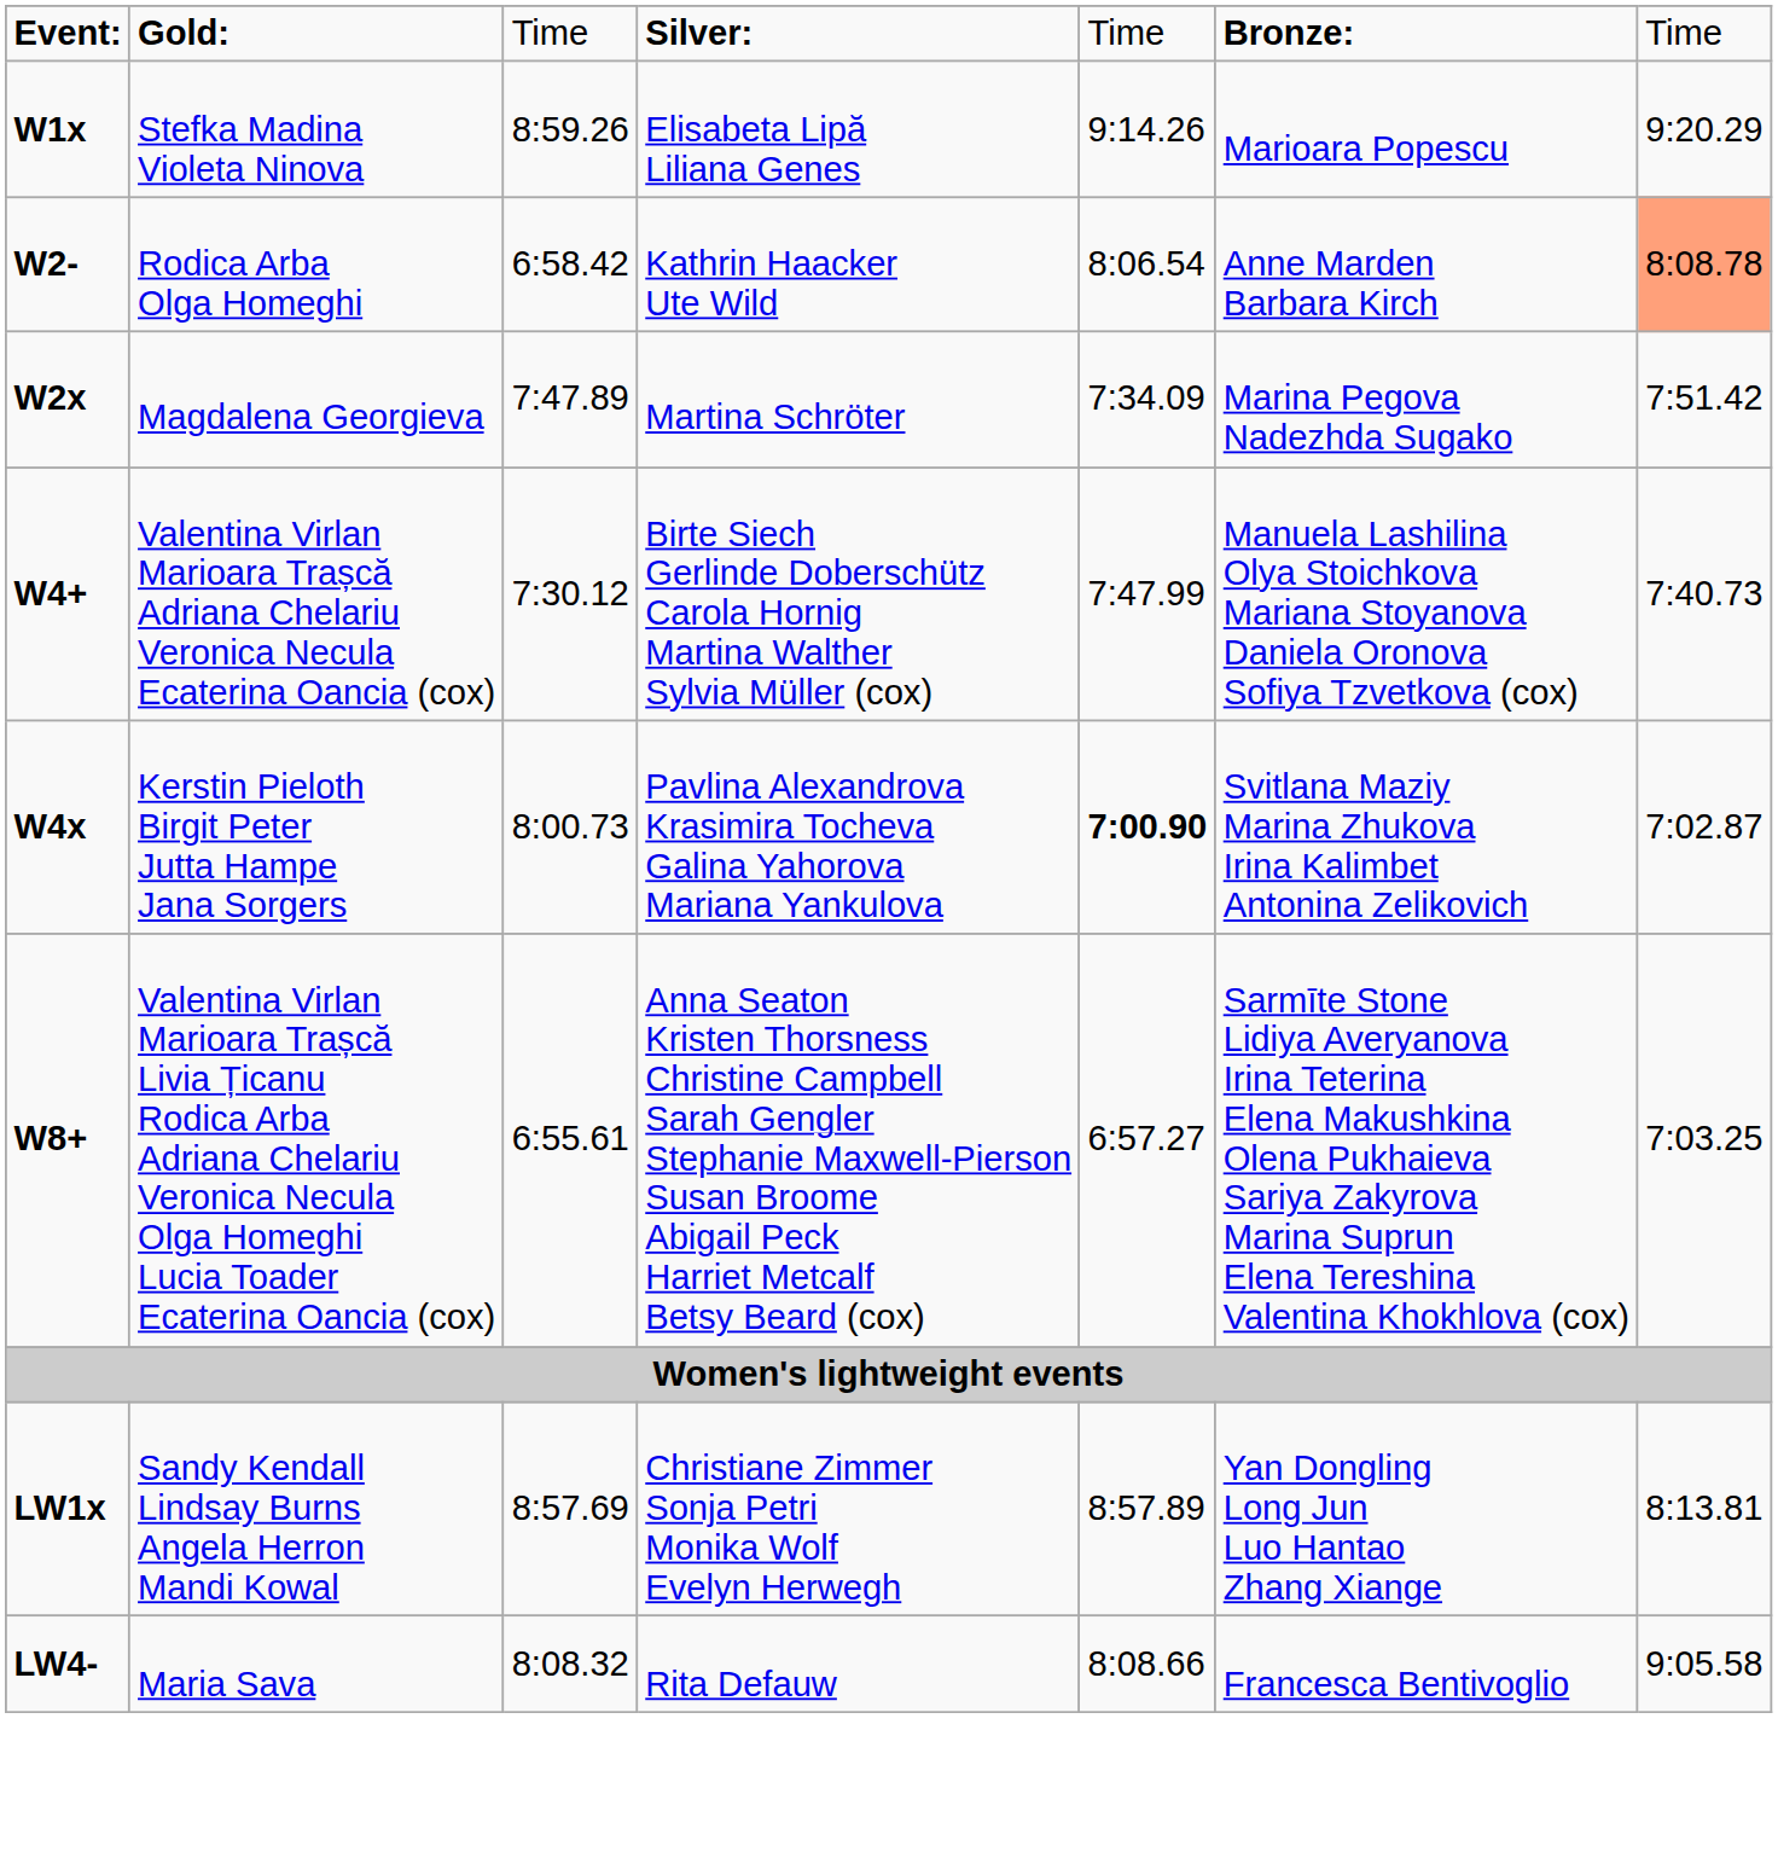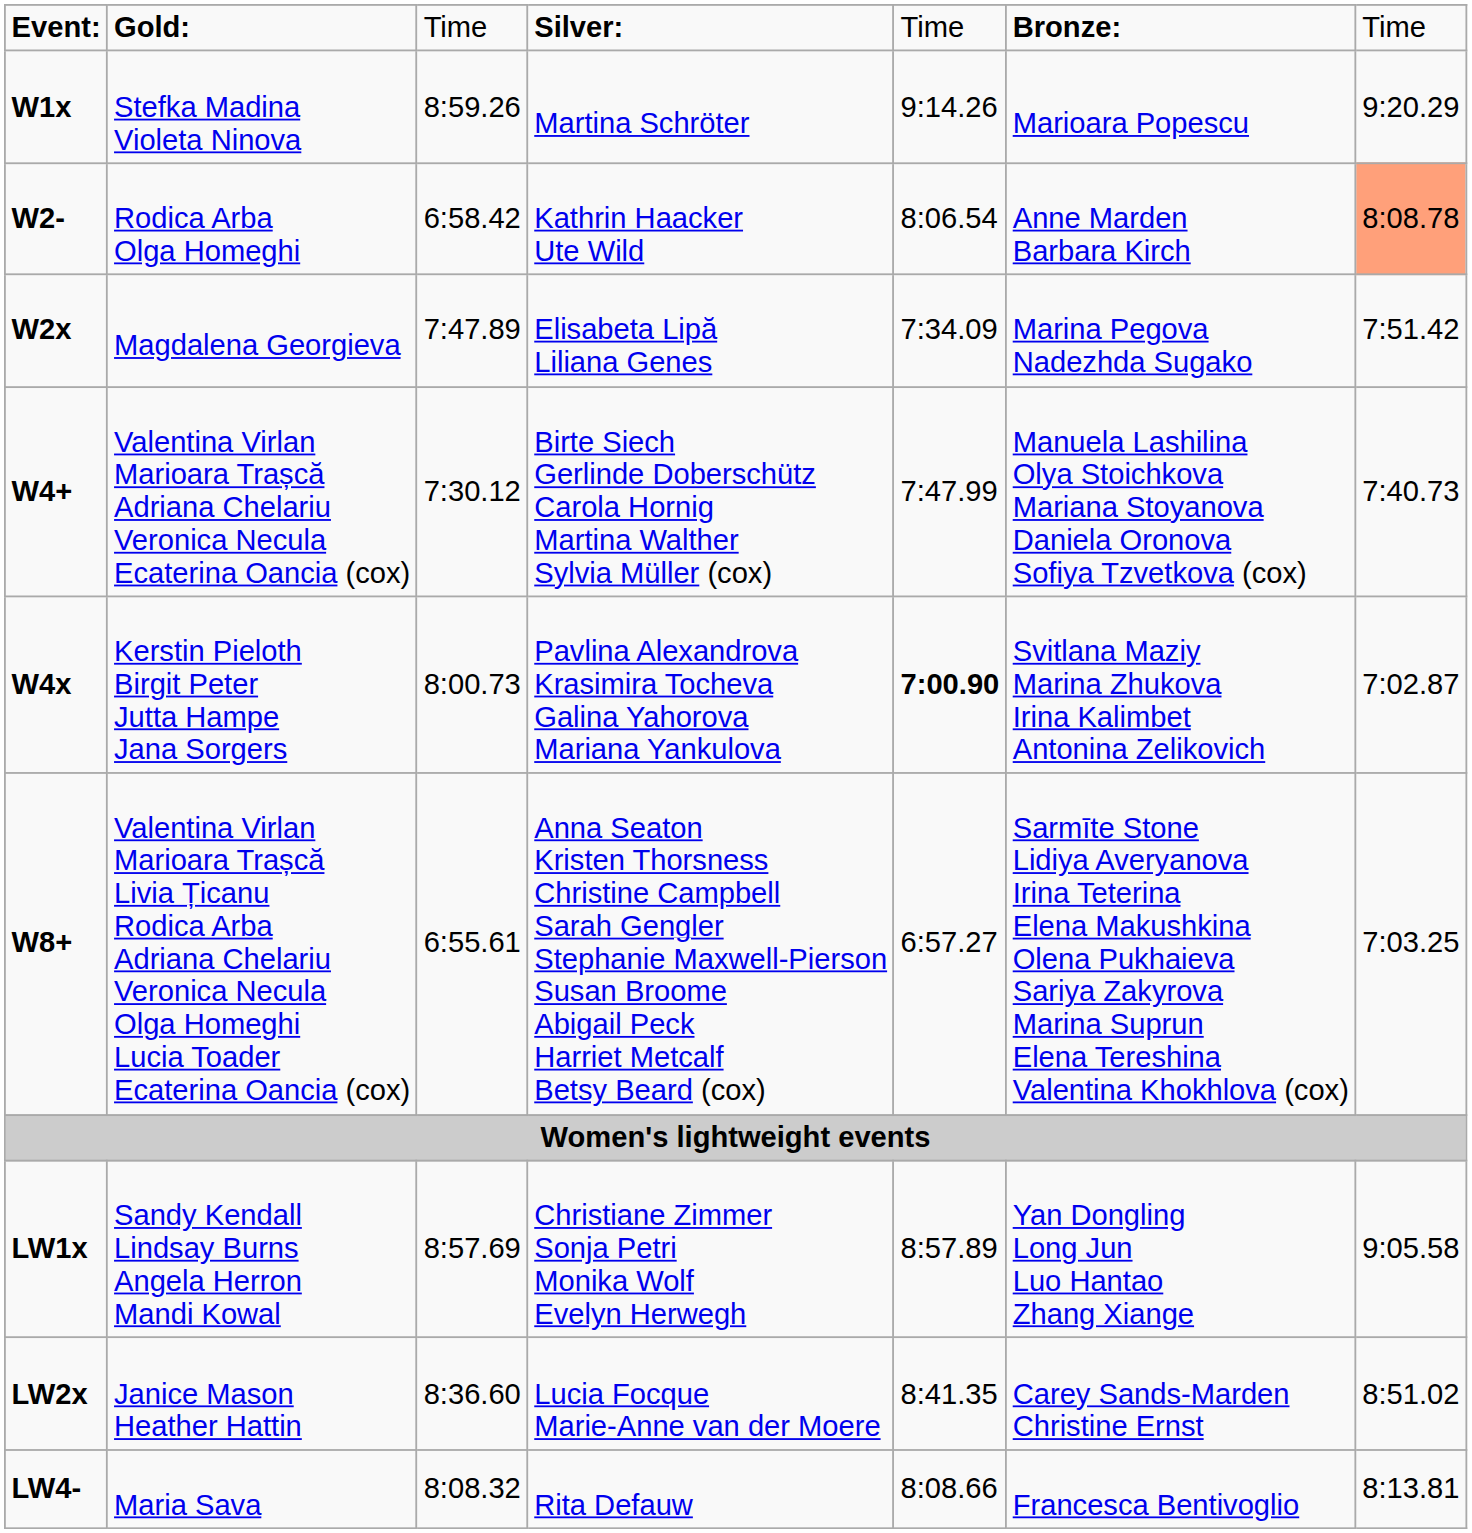 <table class="wikitable">
 <tr>
 <td><strong>Event:</strong></td>
 <td !style="text-align:center;background-color:gold;"><strong>Gold:</strong></td>
 <td !style="text-align:center;background-color:gold;">Time</td>
 <td !style="text-align:center;background-color:silver;"><strong>Silver:</strong></td>
 <td !style="text-align:center;background-color:silver;">Time</td>
 <td !style="text-align:center;background-color:#CC9966;"><strong>Bronze:</strong></td>
 <td !style="text-align:center;background-color:#CC9966;">Time</td>
 </tr>
 <tr>
 <td><strong>W1x</strong></td>
 <td> <br> <a href='#'>Stefka Madina</a> <br> <a href='#'>Violeta Ninova</a></td>
 <td>8:59.26</td>
-<td> <br> <a href='#'>Elisabeta Lipă</a> <br> <a href='#'>Liliana Genes</a></td>
+<td> <br> <a href='#'>Martina Schröter</a></td>
 <td>9:14.26</td>
 <td> <br> <a href='#'>Marioara Popescu</a></td>
 <td>9:20.29</td>
 </tr>
 <tr>
 <td><strong>W2-</strong></td>
 <td> <br> <a href='#'>Rodica Arba</a> <br> <a href='#'>Olga Homeghi</a></td>
 <td>6:58.42</td>
 <td> <br> <a href='#'>Kathrin Haacker</a> <br> <a href='#'>Ute Wild</a></td>
 <td>8:06.54</td>
 <td> <br> <a href='#'>Anne Marden</a> <br> <a href='#'>Barbara Kirch</a></td>
 <td style="background: lightsalmon;">8:08.78</td>
 </tr>
 <tr>
 <td><strong>W2x</strong></td>
 <td> <br> <a href='#'>Magdalena Georgieva</a></td>
 <td>7:47.89</td>
-<td> <br> <a href='#'>Martina Schröter</a></td>
+<td> <br> <a href='#'>Elisabeta Lipă</a> <br> <a href='#'>Liliana Genes</a></td>
 <td>7:34.09</td>
 <td> <br> <a href='#'>Marina Pegova</a> <br> <a href='#'>Nadezhda Sugako</a></td>
 <td>7:51.42</td>
 </tr>
 <tr>
 <td><strong>W4+</strong></td>
 <td> <br> <a href='#'>Valentina Virlan</a> <br> <a href='#'>Marioara Trașcă</a> <br> <a href='#'>Adriana Chelariu</a> <br> <a href='#'>Veronica Necula</a> <br> <a href='#'>Ecaterina Oancia</a> (cox)</td>
 <td>7:30.12</td>
 <td> <br> <a href='#'>Birte Siech</a> <br> <a href='#'>Gerlinde Doberschütz</a> <br> <a href='#'>Carola Hornig</a> <br> <a href='#'>Martina Walther</a> <br> <a href='#'>Sylvia Müller</a> (cox)</td>
 <td>7:47.99</td>
 <td> <br> <a href='#'>Manuela Lashilina</a> <br> <a href='#'>Olya Stoichkova</a> <br> <a href='#'>Mariana Stoyanova</a> <br> <a href='#'>Daniela Oronova</a> <br> <a href='#'>Sofiya Tzvetkova</a> (cox)</td>
 <td>7:40.73</td>
 </tr>
 <tr>
 <td><strong>W4x</strong></td>
 <td><br> <a href='#'>Kerstin Pieloth</a> <br> <a href='#'>Birgit Peter</a> <br> <a href='#'>Jutta Hampe</a> <br> <a href='#'>Jana Sorgers</a></td>
 <td>8:00.73</td>
 <td> <br> <a href='#'>Pavlina Alexandrova</a> <br> <a href='#'>Krasimira Tocheva</a> <br> <a href='#'>Galina Yahorova</a> <br> <a href='#'>Mariana Yankulova</a></td>
 <td><strong>7:00.90</strong></td>
 <td> <br> <a href='#'>Svitlana Maziy</a> <br> <a href='#'>Marina Zhukova</a> <br> <a href='#'>Irina Kalimbet</a> <br> <a href='#'>Antonina Zelikovich</a></td>
 <td>7:02.87</td>
 </tr>
 <tr>
 <td><strong>W8+</strong></td>
 <td> <br> <a href='#'>Valentina Virlan</a> <br> <a href='#'>Marioara Trașcă</a> <br> <a href='#'>Livia Țicanu</a> <br> <a href='#'>Rodica Arba</a> <br> <a href='#'>Adriana Chelariu</a> <br> <a href='#'>Veronica Necula</a> <br> <a href='#'>Olga Homeghi</a> <br> <a href='#'>Lucia Toader</a> <br> <a href='#'>Ecaterina Oancia</a> (cox)</td>
 <td>6:55.61</td>
 <td> <br> <a href='#'>Anna Seaton</a> <br> <a href='#'>Kristen Thorsness</a> <br> <a href='#'>Christine Campbell</a> <br> <a href='#'>Sarah Gengler</a> <br> <a href='#'>Stephanie Maxwell-Pierson</a> <br> <a href='#'>Susan Broome</a> <br> <a href='#'>Abigail Peck</a> <br> <a href='#'>Harriet Metcalf</a> <br> <a href='#'>Betsy Beard</a> (cox)</td>
 <td>6:57.27</td>
 <td> <br> <a href='#'>Sarmīte Stone</a> <br> <a href='#'>Lidiya Averyanova</a> <br> <a href='#'>Irina Teterina</a> <br> <a href='#'>Elena Makushkina</a> <br> <a href='#'>Olena Pukhaieva</a> <br> <a href='#'>Sariya Zakyrova</a> <br> <a href='#'>Marina Suprun</a> <br> <a href='#'>Elena Tereshina</a> <br> <a href='#'>Valentina Khokhlova</a> (cox)</td>
 <td>7:03.25</td>
 </tr>
 <tr>
 <th colspan="7" style="background-color:#CCC;">Women's lightweight events</th>
 </tr>
 <tr>
 <td><strong>LW1x</strong></td>
 <td> <br> <a href='#'>Sandy Kendall</a> <br> <a href='#'>Lindsay Burns</a> <br> <a href='#'>Angela Herron</a> <br> <a href='#'>Mandi Kowal</a></td>
 <td>8:57.69</td>
 <td> <br> <a href='#'>Christiane Zimmer</a> <br> <a href='#'>Sonja Petri</a> <br> <a href='#'>Monika Wolf</a> <br> <a href='#'>Evelyn Herwegh</a></td>
 <td>8:57.89</td>
 <td> <br> <a href='#'>Yan Dongling</a> <br> <a href='#'>Long Jun</a> <br> <a href='#'>Luo Hantao</a> <br> <a href='#'>Zhang Xiange</a></td>
-<td>8:13.81</td>
+<td>9:05.58</td>
+</tr>
+<tr>
+<td><strong>LW2x</strong></td>
+<td> <br> <a href='#'>Janice Mason</a> <br> <a href='#'>Heather Hattin</a></td>
+<td>8:36.60</td>
+<td> <br> <a href='#'>Lucia Focque</a> <br> <a href='#'>Marie-Anne van der Moere</a></td>
+<td>8:41.35</td>
+<td> <br> <a href='#'>Carey Sands-Marden</a> <br> <a href='#'>Christine Ernst</a></td>
+<td>8:51.02</td>
 </tr>
 <tr>
 <td><strong>LW4-</strong></td>
 <td> <br> <a href='#'>Maria Sava</a></td>
 <td>8:08.32</td>
 <td> <br> <a href='#'>Rita Defauw</a></td>
 <td>8:08.66</td>
 <td> <br> <a href='#'>Francesca Bentivoglio</a></td>
-<td>9:05.58</td>
+<td>8:13.81</td>
 </tr>
 </table>
